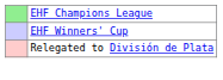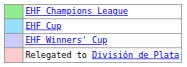 <table bgcolor="#f7f8ff" cellpadding="3" cellspacing="0" border="1" style="font-size: 95%; border: gray solid 1px; border-collapse: collapse;text-align:center;">
 <tr>
 <td style="background: #90EE90;" width="20"></td>
 <td bgcolor="#ffffff" align="left"><a href='#'>EHF Champions League</a></td>
+</tr>
+<tr>
+<td style="background: #97DEFF;" width="20"></td>
+<td bgcolor="#ffffff" align="left"><a href='#'>EHF Cup</a></td>
 </tr>
 <tr>
 <td style="background: #ccccff;" width="20"></td>
 <td bgcolor="#ffffff" align="left"><a href='#'>EHF Winners' Cup</a></td>
 </tr>
 <tr>
 <td style="background: #FFCCCC" width="20"></td>
 <td bgcolor="#ffffff" align="left">Relegated to <a href='#'>División de Plata</a></td>
 </tr>
 </table>
